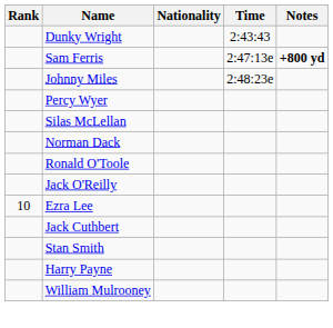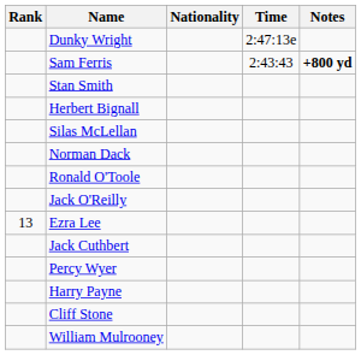 <table class="wikitable sortable" style=" text-align:center">
 <tr>
 <th>Rank</th>
 <th>Name</th>
 <th>Nationality</th>
 <th>Time</th>
 <th>Notes</th>
 </tr>
 <tr>
 <td></td>
 <td align=left><a href='#'>Dunky Wright</a></td>
 <td align=left></td>
-<td>2:43:43</td>
+<td>2:47:13e</td>
 <td></td>
 </tr>
 <tr>
 <td></td>
 <td align=left><a href='#'>Sam Ferris</a></td>
 <td align=left></td>
-<td>2:47:13e</td>
+<td>2:43:43</td>
 <td><strong>+800 yd</strong></td>
 </tr>
 <tr>
 <td></td>
-<td align=left><a href='#'>Johnny Miles</a></td>
+<td align=left><a href='#'>Stan Smith</a></td>
 <td align=left></td>
-<td>2:48:23e</td>
+<td></td>
 <td></td>
 </tr>
 <tr>
 <td></td>
-<td align=left><a href='#'>Percy Wyer</a></td>
+<td align=left><a href='#'>Herbert Bignall</a></td>
 <td align=left></td>
 <td></td>
 <td></td>
 </tr>
 <tr>
 <td></td>
 <td align=left><a href='#'>Silas McLellan</a></td>
 <td align=left></td>
 <td></td>
 <td></td>
 </tr>
 <tr>
 <td></td>
 <td align=left><a href='#'>Norman Dack</a></td>
 <td align=left></td>
 <td></td>
 <td></td>
 </tr>
 <tr>
 <td></td>
 <td align=left><a href='#'>Ronald O'Toole</a></td>
 <td align=left></td>
 <td></td>
 <td></td>
 </tr>
 <tr>
 <td></td>
 <td align=left><a href='#'>Jack O'Reilly</a></td>
 <td align=left></td>
 <td></td>
 <td></td>
 </tr>
 <tr>
-<td>10</td>
+<td>13</td>
 <td align=left><a href='#'>Ezra Lee</a></td>
 <td align=left></td>
 <td></td>
 <td></td>
 </tr>
 <tr>
 <td></td>
 <td align=left><a href='#'>Jack Cuthbert</a></td>
 <td align=left></td>
 <td></td>
 <td></td>
 </tr>
 <tr>
 <td></td>
-<td align=left><a href='#'>Stan Smith</a></td>
+<td align=left><a href='#'>Percy Wyer</a></td>
 <td align=left></td>
 <td></td>
 <td></td>
 </tr>
 <tr>
 <td></td>
 <td align=left><a href='#'>Harry Payne</a></td>
 <td align=left></td>
 <td></td>
 <td></td>
 </tr>
 <tr>
 <td></td>
+<td align=left><a href='#'>Cliff Stone</a></td>
+<td align=left></td>
+<td></td>
+<td></td>
+</tr>
+<tr>
+<td></td>
 <td align=left><a href='#'>William Mulrooney</a></td>
 <td align=left></td>
 <td></td>
 <td></td>
 </tr>
 </table>
